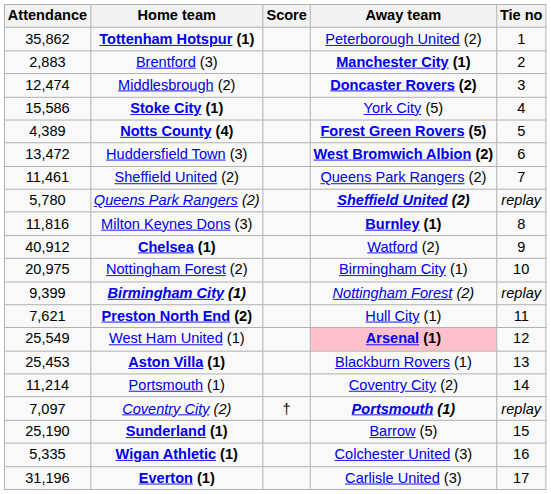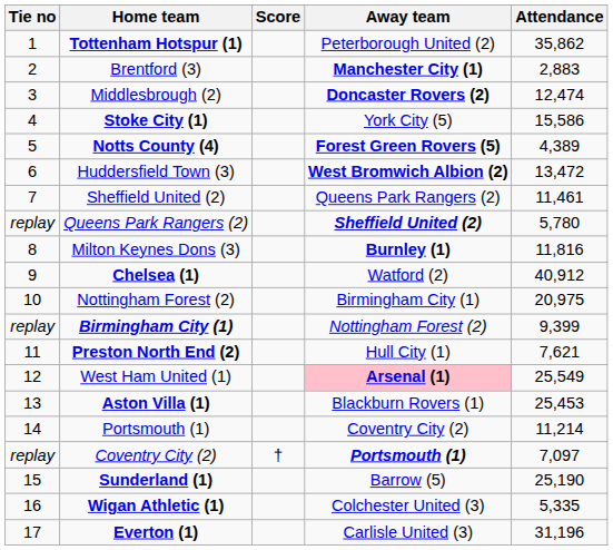 <table class="wikitable" style="text-align: center">
 <tr>
-<th>Attendance</th>
+<th>Tie no</th>
 <th>Home team</th>
 <th>Score</th>
 <th>Away team</th>
-<th>Tie no</th>
+<th>Attendance</th>
 </tr>
 <tr>
-<td>35,862</td>
+<td>1</td>
 <td><strong><a href='#'>Tottenham Hotspur</a> (1)</strong></td>
 <td></td>
 <td><a href='#'>Peterborough United</a> (2)</td>
-<td>1</td>
+<td>35,862</td>
 </tr>
 <tr>
-<td>2,883</td>
+<td>2</td>
 <td><a href='#'>Brentford</a> (3)</td>
 <td></td>
 <td><strong><a href='#'>Manchester City</a> (1)</strong></td>
-<td>2</td>
+<td>2,883</td>
 </tr>
 <tr>
-<td>12,474</td>
+<td>3</td>
 <td><a href='#'>Middlesbrough</a> (2)</td>
 <td></td>
 <td><strong><a href='#'>Doncaster Rovers</a> (2)</strong></td>
-<td>3</td>
+<td>12,474</td>
 </tr>
 <tr>
-<td>15,586</td>
+<td>4</td>
 <td><strong><a href='#'>Stoke City</a> (1)</strong></td>
 <td></td>
 <td><a href='#'>York City</a> (5)</td>
-<td>4</td>
+<td>15,586</td>
 </tr>
 <tr>
-<td>4,389</td>
+<td>5</td>
 <td><strong><a href='#'>Notts County</a> (4)</strong></td>
 <td></td>
 <td><strong><a href='#'>Forest Green Rovers</a> (5)</strong></td>
-<td>5</td>
+<td>4,389</td>
 </tr>
 <tr>
-<td>13,472</td>
+<td>6</td>
 <td><a href='#'>Huddersfield Town</a> (3)</td>
 <td></td>
 <td><strong><a href='#'>West Bromwich Albion</a> (2)</strong></td>
-<td>6</td>
+<td>13,472</td>
 </tr>
 <tr>
-<td>11,461</td>
+<td>7</td>
 <td><a href='#'>Sheffield United</a> (2)</td>
 <td></td>
 <td><a href='#'>Queens Park Rangers</a> (2)</td>
-<td>7</td>
+<td>11,461</td>
 </tr>
 <tr>
-<td>5,780</td>
+<td><em>replay</em></td>
 <td><em><a href='#'>Queens Park Rangers</a> (2)</em></td>
 <td></td>
 <td><strong><em><a href='#'>Sheffield United</a> (2)</em></strong></td>
-<td><em>replay</em></td>
+<td>5,780</td>
 </tr>
 <tr>
-<td>11,816</td>
+<td>8</td>
 <td><a href='#'>Milton Keynes Dons</a> (3)</td>
 <td></td>
 <td><strong><a href='#'>Burnley</a> (1)</strong></td>
-<td>8</td>
+<td>11,816</td>
 </tr>
 <tr>
-<td>40,912</td>
+<td>9</td>
 <td><strong><a href='#'>Chelsea</a> (1)</strong></td>
 <td></td>
 <td><a href='#'>Watford</a> (2)</td>
-<td>9</td>
+<td>40,912</td>
 </tr>
 <tr>
-<td>20,975</td>
+<td>10</td>
 <td><a href='#'>Nottingham Forest</a> (2)</td>
 <td></td>
 <td><a href='#'>Birmingham City</a> (1)</td>
-<td>10</td>
+<td>20,975</td>
 </tr>
 <tr>
-<td>9,399</td>
+<td><em>replay</em></td>
 <td><strong><em><a href='#'>Birmingham City</a> (1)</em></strong></td>
 <td></td>
 <td><em><a href='#'>Nottingham Forest</a> (2)</em></td>
-<td><em>replay</em></td>
+<td>9,399</td>
 </tr>
 <tr>
-<td>7,621</td>
+<td>11</td>
 <td><strong><a href='#'>Preston North End</a> (2)</strong></td>
 <td></td>
 <td><a href='#'>Hull City</a> (1)</td>
-<td>11</td>
+<td>7,621</td>
 </tr>
 <tr>
-<td>25,549</td>
+<td>12</td>
 <td><a href='#'>West Ham United</a> (1)</td>
 <td></td>
 <td style="background: pink;"><strong><a href='#'>Arsenal</a> (1)</strong></td>
-<td>12</td>
+<td>25,549</td>
 </tr>
 <tr>
-<td>25,453</td>
+<td>13</td>
 <td><strong><a href='#'>Aston Villa</a> (1)</strong></td>
 <td></td>
 <td><a href='#'>Blackburn Rovers</a> (1)</td>
-<td>13</td>
+<td>25,453</td>
 </tr>
 <tr>
-<td>11,214</td>
+<td>14</td>
 <td><a href='#'>Portsmouth</a> (1)</td>
 <td></td>
 <td><a href='#'>Coventry City</a> (2)</td>
-<td>14</td>
+<td>11,214</td>
 </tr>
 <tr>
-<td>7,097</td>
+<td><em>replay</em></td>
 <td><em><a href='#'>Coventry City</a> (2)</em></td>
 <td>†</td>
 <td><strong><em><a href='#'>Portsmouth</a> (1)</em></strong></td>
-<td><em>replay</em></td>
+<td>7,097</td>
 </tr>
 <tr>
-<td>25,190</td>
+<td>15</td>
 <td><strong><a href='#'>Sunderland</a> (1)</strong></td>
 <td></td>
 <td><a href='#'>Barrow</a> (5)</td>
-<td>15</td>
+<td>25,190</td>
 </tr>
 <tr>
-<td>5,335</td>
+<td>16</td>
 <td><strong><a href='#'>Wigan Athletic</a> (1)</strong></td>
 <td></td>
 <td><a href='#'>Colchester United</a> (3)</td>
-<td>16</td>
+<td>5,335</td>
 </tr>
 <tr>
-<td>31,196</td>
+<td>17</td>
 <td><strong><a href='#'>Everton</a> (1)</strong></td>
 <td></td>
 <td><a href='#'>Carlisle United</a> (3)</td>
-<td>17</td>
+<td>31,196</td>
 </tr>
 </table>
